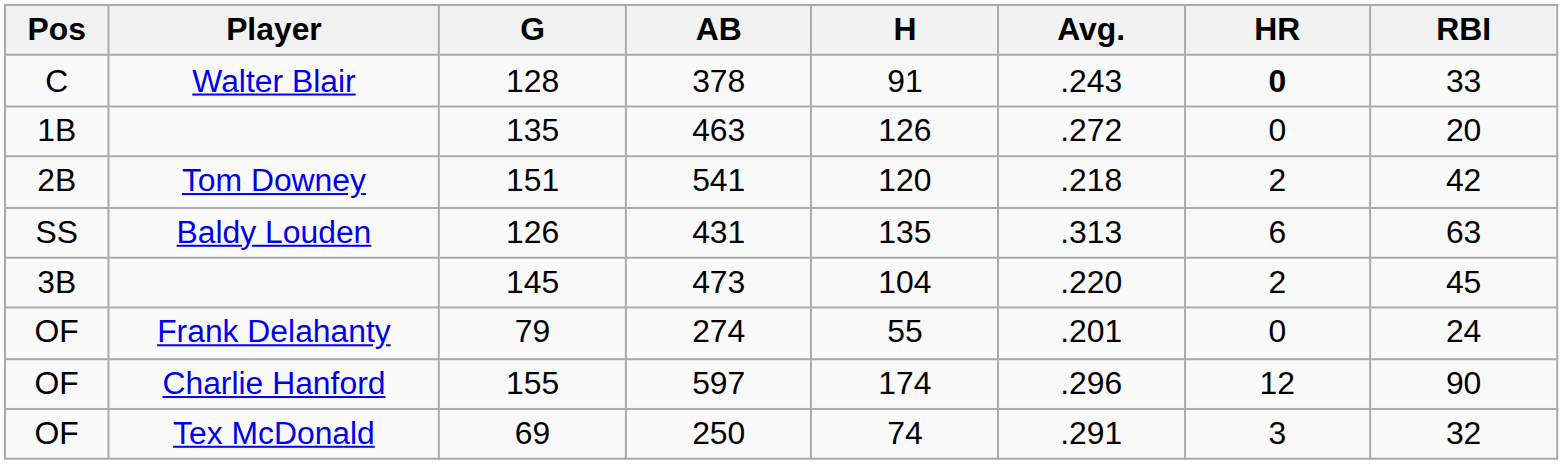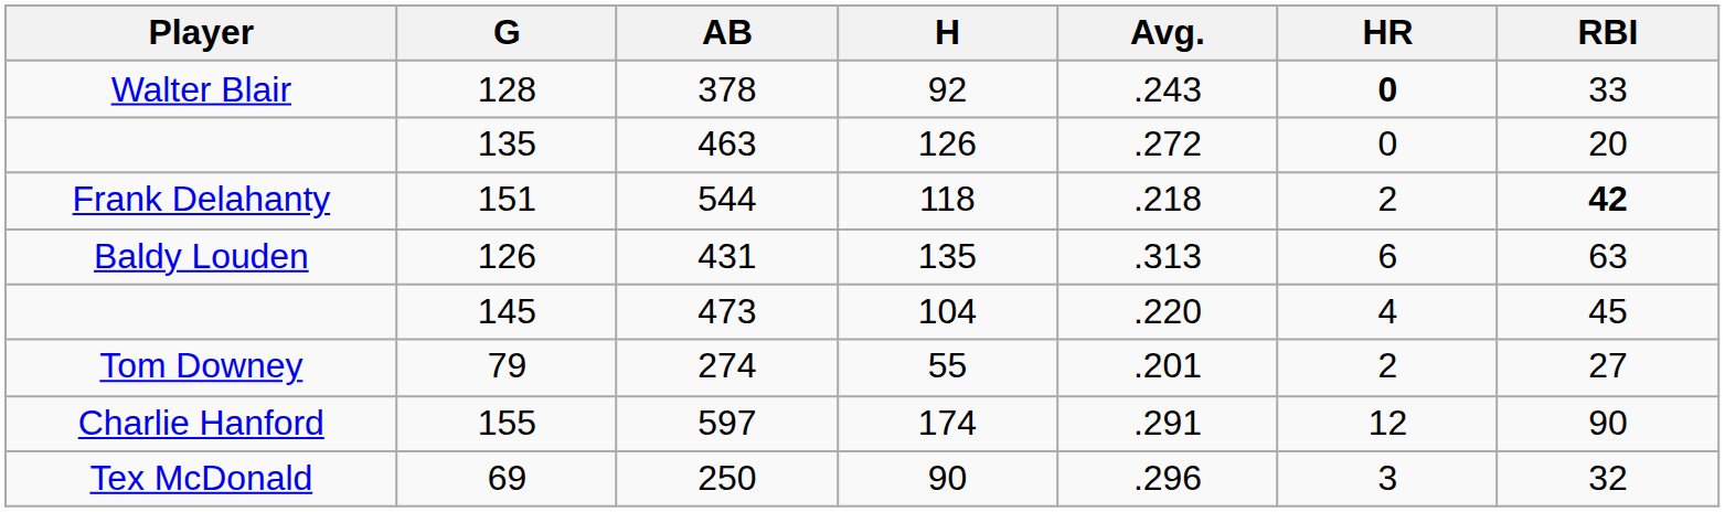 <table class="wikitable sortable">
 <tr>
-<th bgcolor="#DDDDFF" width="5%">Pos</th>
 <th bgcolor="#DDDDFF" width="16%">Player</th>
 <th bgcolor="#DDDDFF" width="9%">G</th>
 <th bgcolor="#DDDDFF" width="9%">AB</th>
 <th bgcolor="#DDDDFF" width="9%">H</th>
 <th bgcolor="#DDDDFF" width="9%">Avg.</th>
 <th bgcolor="#DDDDFF" width="9%">HR</th>
 <th bgcolor="#DDDDFF" width="9%">RBI</th>
 </tr>
 <tr align="center">
-<td>C</td>
 <td><a href='#'>Walter Blair</a></td>
 <td>128</td>
 <td>378</td>
-<td>91</td>
+<td>92</td>
 <td>.243</td>
 <td><strong>0</strong></td>
 <td>33</td>
 </tr>
 <tr align="center">
-<td>1B</td>
 <td></td>
 <td>135</td>
 <td>463</td>
 <td>126</td>
 <td>.272</td>
 <td>0</td>
 <td>20</td>
 </tr>
 <tr align="center">
-<td>2B</td>
-<td><a href='#'>Tom Downey</a></td>
+<td><a href='#'>Frank Delahanty</a></td>
 <td>151</td>
-<td>541</td>
-<td>120</td>
+<td>544</td>
+<td>118</td>
 <td>.218</td>
 <td>2</td>
-<td>42</td>
+<td><strong>42</strong></td>
 </tr>
 <tr align="center">
-<td>SS</td>
 <td><a href='#'>Baldy Louden</a></td>
 <td>126</td>
 <td>431</td>
 <td>135</td>
 <td>.313</td>
 <td>6</td>
 <td>63</td>
 </tr>
 <tr align="center">
-<td>3B</td>
 <td></td>
 <td>145</td>
 <td>473</td>
 <td>104</td>
 <td>.220</td>
-<td>2</td>
+<td>4</td>
 <td>45</td>
 </tr>
 <tr align="center">
-<td>OF</td>
-<td><a href='#'>Frank Delahanty</a></td>
+<td><a href='#'>Tom Downey</a></td>
 <td>79</td>
 <td>274</td>
 <td>55</td>
 <td>.201</td>
-<td>0</td>
-<td>24</td>
+<td>2</td>
+<td>27</td>
 </tr>
 <tr align="center">
-<td>OF</td>
 <td><a href='#'>Charlie Hanford</a></td>
 <td>155</td>
 <td>597</td>
 <td>174</td>
-<td>.296</td>
+<td>.291</td>
 <td>12</td>
 <td>90</td>
 </tr>
 <tr align="center">
-<td>OF</td>
 <td><a href='#'>Tex McDonald</a></td>
 <td>69</td>
 <td>250</td>
-<td>74</td>
-<td>.291</td>
+<td>90</td>
+<td>.296</td>
 <td>3</td>
 <td>32</td>
 </tr>
 </table>
